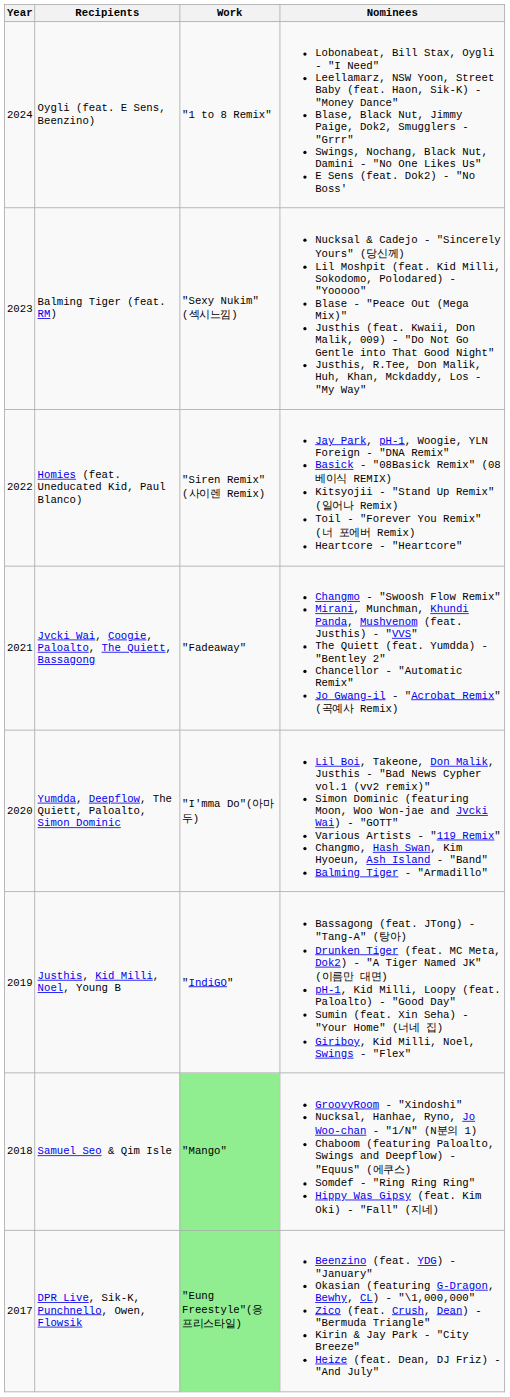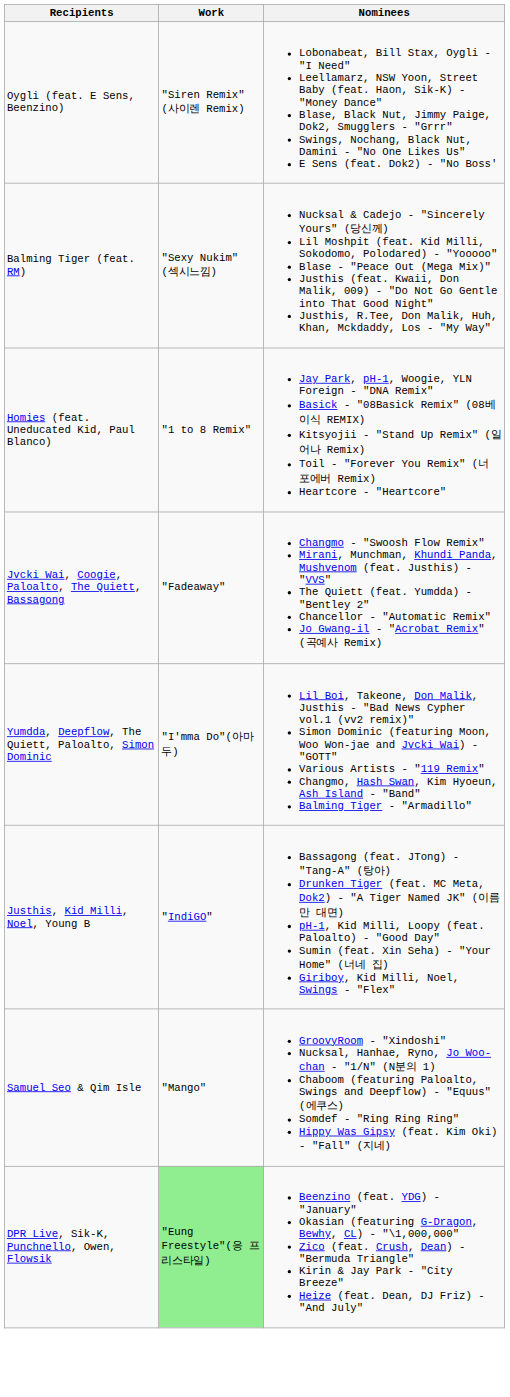 <table class="wikitable">
 <tr>
-<th>Year</th>
 <th>Recipients</th>
 <th>Work</th>
 <th>Nominees</th>
 </tr>
 <tr>
-<td>2024</td>
 <td>Oygli (feat. E Sens, Beenzino)</td>
-<td>"1 to 8 Remix"</td>
+<td>"Siren Remix"(사이렌 Remix)</td>
 <td><br><ul><li>Lobonabeat, Bill Stax, Oygli - "I Need"</li><li>Leellamarz, NSW Yoon, Street Baby (feat. Haon, Sik-K) - "Money Dance"</li><li>Blase, Black Nut, Jimmy Paige, Dok2, Smugglers - "Grrr"</li><li>Swings, Nochang, Black Nut, Damini - "No One Likes Us"</li><li>E Sens (feat. Dok2) - "No Boss'</li></ul></td>
 </tr>
 <tr>
-<td>2023</td>
 <td>Balming Tiger (feat. <a href='#'>RM</a>)</td>
 <td>"Sexy Nukim" (섹시느낌)</td>
 <td><br><ul><li>Nucksal & Cadejo - "Sincerely Yours" (당신께)</li><li>Lil Moshpit (feat. Kid Milli, Sokodomo, Polodared) - "Yooooo"</li><li>Blase - "Peace Out (Mega Mix)"</li><li>Justhis (feat. Kwaii, Don Malik, 009) - "Do Not Go Gentle into That Good Night"</li><li>Justhis, R.Tee, Don Malik, Huh, Khan, Mckdaddy, Los - "My Way"</li></ul></td>
 </tr>
 <tr>
-<td>2022</td>
 <td><a href='#'>Homies</a> (feat. Uneducated Kid, Paul Blanco)</td>
-<td>"Siren Remix"(사이렌 Remix)</td>
+<td>"1 to 8 Remix"</td>
 <td><br><ul><li><a href='#'>Jay Park</a>, <a href='#'>pH-1</a>, Woogie, YLN Foreign - "DNA Remix"</li><li><a href='#'>Basick</a> - "08Basick Remix" (08베이식 REMIX)</li><li>Kitsyojii - "Stand Up Remix" (일어나 Remix)</li><li>Toil - "Forever You Remix" (너 포에버 Remix)</li><li>Heartcore - "Heartcore"</li></ul></td>
 </tr>
 <tr>
-<td>2021</td>
 <td><a href='#'>Jvcki Wai</a>, <a href='#'>Coogie</a>, <a href='#'>Paloalto</a>, <a href='#'>The Quiett</a>, <a href='#'>Bassagong</a></td>
 <td>"Fadeaway"</td>
 <td><br><ul><li><a href='#'>Changmo</a> - "Swoosh Flow Remix"</li><li><a href='#'>Mirani</a>, Munchman, <a href='#'>Khundi Panda</a>, <a href='#'>Mushvenom</a> (feat. Justhis) - "<a href='#'>VVS</a>"</li><li>The Quiett (feat. Yumdda) - "Bentley 2"</li><li>Chancellor - "Automatic Remix"</li><li><a href='#'>Jo Gwang-il</a> - "<a href='#'>Acrobat Remix</a>" (곡예사 Remix)</li></ul></td>
 </tr>
 <tr>
-<td>2020</td>
 <td><a href='#'>Yumdda</a>, <a href='#'>Deepflow</a>, The Quiett, Paloalto, <a href='#'>Simon Dominic</a></td>
 <td>"I'mma Do"(아마두)</td>
 <td><br><ul><li><a href='#'>Lil Boi</a>, Takeone, <a href='#'>Don Malik</a>, Justhis - "Bad News Cypher vol.1 (vv2 remix)"</li><li>Simon Dominic (featuring Moon, Woo Won-jae and <a href='#'>Jvcki Wai</a>) - "GOTT"</li><li>Various Artists - "<a href='#'>119 Remix</a>"</li><li>Changmo, <a href='#'>Hash Swan</a>, Kim Hyoeun, <a href='#'>Ash Island</a> - "Band"</li><li><a href='#'>Balming Tiger</a> - "Armadillo"</li></ul></td>
 </tr>
 <tr>
-<td>2019</td>
 <td><a href='#'>Justhis</a>, <a href='#'>Kid Milli</a>, <a href='#'>Noel</a>, Young B</td>
 <td>"<a href='#'>IndiGO</a>"</td>
 <td><br><ul><li>Bassagong (feat. JTong) - "Tang-A" (탕아)</li><li><a href='#'>Drunken Tiger</a> (feat. MC Meta, <a href='#'>Dok2</a>) - "A Tiger Named JK" (이름만 대면)</li><li><a href='#'>pH-1</a>, Kid Milli, Loopy (feat. Paloalto) - "Good Day"</li><li>Sumin (feat. Xin Seha) - "Your Home" (너네 집)</li><li><a href='#'>Giriboy</a>, Kid Milli, Noel, <a href='#'>Swings</a> - "Flex"</li></ul></td>
 </tr>
 <tr>
-<td>2018</td>
 <td><a href='#'>Samuel Seo</a> & Qim Isle</td>
-<td style="background: lightgreen;">"Mango"</td>
+<td>"Mango"</td>
 <td><br><ul><li><a href='#'>GroovyRoom</a> - "Xindoshi"</li><li>Nucksal, Hanhae, Ryno, <a href='#'>Jo Woo-chan</a> - "1/N" (N분의 1)</li><li>Chaboom (featuring Paloalto, Swings and Deepflow) - "Equus" (에쿠스)</li><li>Somdef - "Ring Ring Ring"</li><li><a href='#'>Hippy Was Gipsy</a> (feat. Kim Oki) - "Fall" (지네)</li></ul></td>
 </tr>
 <tr>
-<td>2017</td>
 <td><a href='#'>DPR Live</a>, Sik-K, <a href='#'>Punchnello</a>, Owen, <a href='#'>Flowsik</a></td>
 <td style="background: lightgreen;">"Eung Freestyle"(응 프리스타일)</td>
 <td><br><ul><li><a href='#'>Beenzino</a> (feat. <a href='#'>YDG</a>) - "January"</li><li>Okasian (featuring <a href='#'>G-Dragon</a>, <a href='#'>Bewhy</a>, <a href='#'>CL</a>) - "\1,000,000"</li><li><a href='#'>Zico</a> (feat. <a href='#'>Crush</a>, <a href='#'>Dean</a>) - "Bermuda Triangle"</li><li>Kirin & Jay Park - "City Breeze"</li><li><a href='#'>Heize</a> (feat. Dean, DJ Friz) - "And July"</li></ul></td>
 </tr>
 </table>
